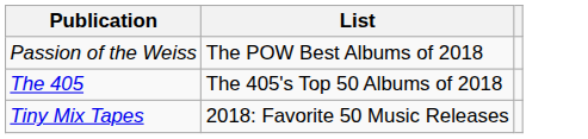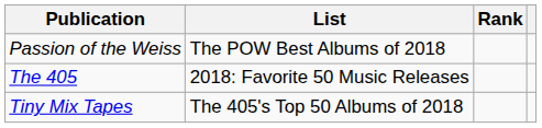 <table class="sortable wikitable">
 <tr>
 <th>Publication</th>
 <th>List</th>
+<th>Rank</th>
 <th class="unsortable"></th>
 </tr>
 <tr>
 <td><em>Passion of the Weiss</em></td>
 <td>The POW Best Albums of 2018</td>
 <td></td>
+<td></td>
 </tr>
 <tr>
 <td><em><a href='#'>The 405</a></em></td>
-<td>The 405's Top 50 Albums of 2018</td>
+<td>2018: Favorite 50 Music Releases</td>
+<td></td>
 <td></td>
 </tr>
 <tr>
 <td><em><a href='#'>Tiny Mix Tapes</a></em></td>
-<td>2018: Favorite 50 Music Releases</td>
+<td>The 405's Top 50 Albums of 2018</td>
+<td></td>
 <td></td>
 </tr>
 </table>
